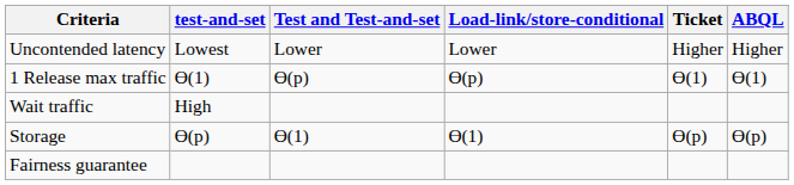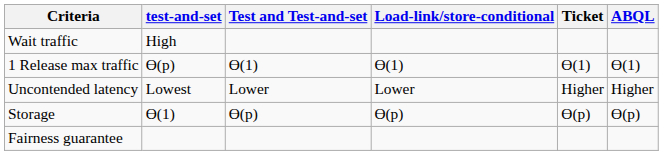 <table class="wikitable defaultcenter">
 <tr>
 <th>Criteria</th>
 <th><a href='#'>test-and-set</a></th>
 <th><a href='#'>Test and Test-and-set</a></th>
 <th><a href='#'>Load-link/store-conditional</a></th>
 <th>Ticket</th>
 <th><a href='#'>ABQL</a></th>
 </tr>
 <tr>
+<td>Wait traffic</td>
+<td>High</td>
+<td></td>
+<td></td>
+<td></td>
+<td></td>
+</tr>
+<tr>
+<td>1 Release max traffic</td>
+<td>Ө(p)</td>
+<td>Ө(1)</td>
+<td>Ө(1)</td>
+<td>Ө(1)</td>
+<td>Ө(1)</td>
+</tr>
+<tr>
 <td>Uncontended latency</td>
 <td>Lowest</td>
 <td>Lower</td>
 <td>Lower</td>
 <td>Higher</td>
 <td>Higher</td>
 </tr>
 <tr>
-<td>1 Release max traffic</td>
+<td>Storage</td>
 <td>Ө(1)</td>
 <td>Ө(p)</td>
 <td>Ө(p)</td>
-<td>Ө(1)</td>
-<td>Ө(1)</td>
-</tr>
-<tr>
-<td>Wait traffic</td>
-<td>High</td>
-<td></td>
-<td></td>
-<td></td>
-<td></td>
-</tr>
-<tr>
-<td>Storage</td>
-<td>Ө(p)</td>
-<td>Ө(1)</td>
-<td>Ө(1)</td>
 <td>Ө(p)</td>
 <td>Ө(p)</td>
 </tr>
 <tr>
 <td>Fairness guarantee</td>
 <td></td>
 <td></td>
 <td></td>
 <td></td>
 <td></td>
 </tr>
 </table>
